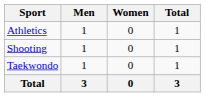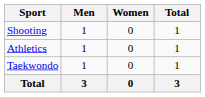 <table class="wikitable" style="text-align:center;">
 <tr>
 <th>Sport</th>
 <th width=60>Men</th>
 <th width=60>Women</th>
 <th width=60>Total</th>
 </tr>
 <tr>
-<td align=left><a href='#'>Athletics</a></td>
+<td align=left><a href='#'>Shooting</a></td>
 <td>1</td>
 <td>0</td>
 <td>1</td>
 </tr>
 <tr>
-<td align=left><a href='#'>Shooting</a></td>
+<td align=left><a href='#'>Athletics</a></td>
 <td>1</td>
 <td>0</td>
 <td>1</td>
 </tr>
 <tr>
 <td align=left><a href='#'>Taekwondo</a></td>
 <td>1</td>
 <td>0</td>
 <td>1</td>
 </tr>
 <tr>
 <th>Total</th>
 <th>3</th>
 <th>0</th>
 <th>3</th>
 </tr>
 </table>
